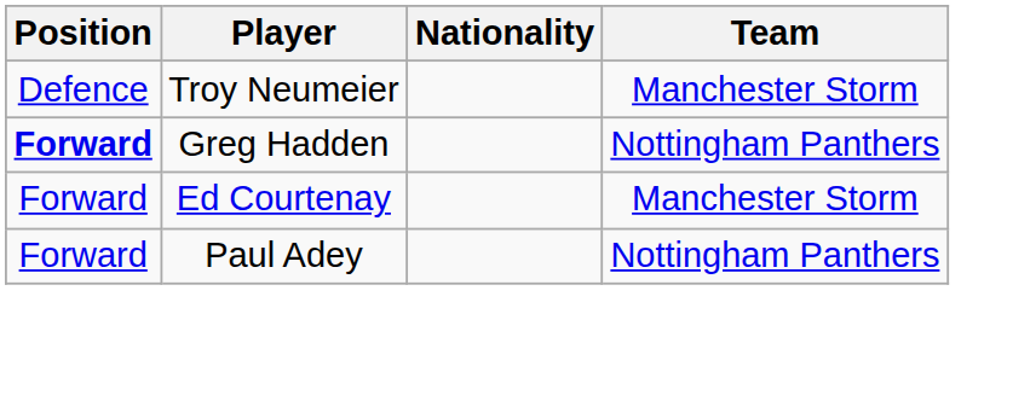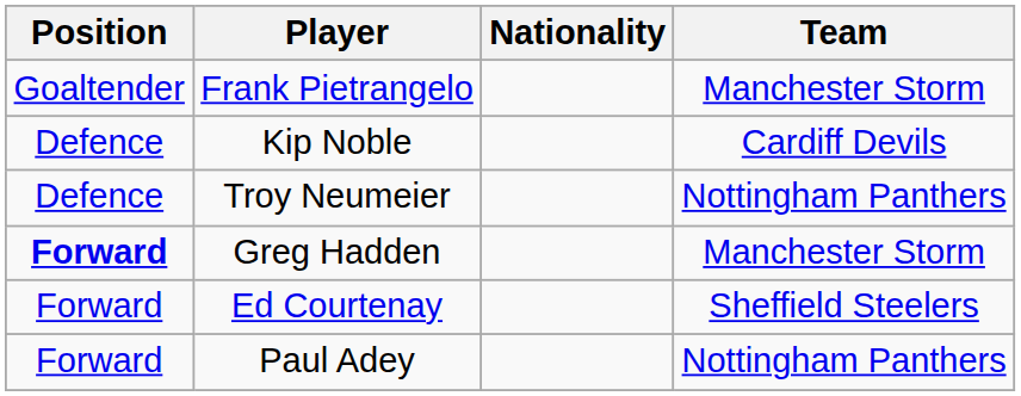 <table class="wikitable">
 <tr>
 <th>Position</th>
 <th>Player</th>
 <th>Nationality</th>
 <th>Team</th>
 </tr>
 <tr align="center">
+<td><a href='#'>Goaltender</a></td>
+<td><a href='#'>Frank Pietrangelo</a></td>
+<td></td>
+<td><a href='#'>Manchester Storm</a></td>
+</tr>
+<tr align="center">
+<td><a href='#'>Defence</a></td>
+<td>Kip Noble</td>
+<td></td>
+<td><a href='#'>Cardiff Devils</a></td>
+</tr>
+<tr align="center">
 <td><a href='#'>Defence</a></td>
 <td>Troy Neumeier</td>
 <td></td>
-<td><a href='#'>Manchester Storm</a></td>
+<td><a href='#'>Nottingham Panthers</a></td>
 </tr>
 <tr align="center">
 <td><strong><a href='#'>Forward</a></strong></td>
 <td>Greg Hadden</td>
 <td></td>
-<td><a href='#'>Nottingham Panthers</a></td>
+<td><a href='#'>Manchester Storm</a></td>
 </tr>
 <tr align="center">
 <td><a href='#'>Forward</a></td>
 <td><a href='#'>Ed Courtenay</a></td>
 <td></td>
-<td><a href='#'>Manchester Storm</a></td>
+<td><a href='#'>Sheffield Steelers</a></td>
 </tr>
 <tr align="center">
 <td><a href='#'>Forward</a></td>
 <td>Paul Adey</td>
 <td></td>
 <td><a href='#'>Nottingham Panthers</a></td>
 </tr>
 </table>
